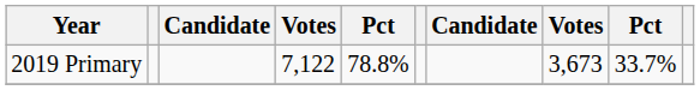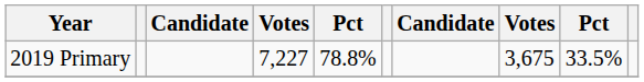 <table class="wikitable" style="margin:0.5em ; font-size:95%">
 <tr>
 <th>Year</th>
 <th></th>
 <th>Candidate</th>
 <th>Votes</th>
 <th>Pct</th>
 <th></th>
 <th>Candidate</th>
 <th>Votes</th>
 <th>Pct</th>
 <th></th>
 </tr>
 <tr>
 <td>2019 Primary</td>
 <td></td>
 <td></td>
-<td>7,122</td>
+<td>7,227</td>
 <td>78.8%</td>
 <td></td>
 <td></td>
-<td>3,673</td>
-<td>33.7%</td>
+<td>3,675</td>
+<td>33.5%</td>
 <td></td>
 </tr>
 <tr>
 </tr>
 </table>
